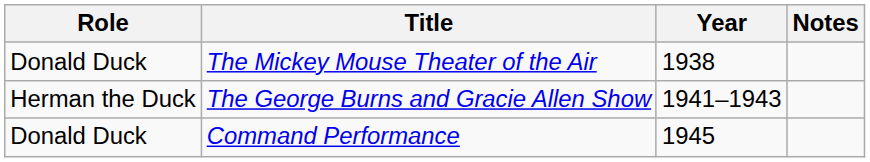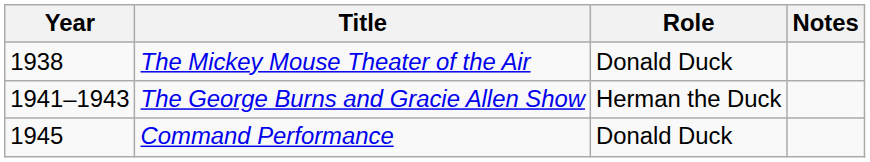 <table class="wikitable sortable">
 <tr>
+<th>Year</th>
+<th>Title</th>
 <th>Role</th>
-<th>Title</th>
-<th>Year</th>
 <th>Notes</th>
 </tr>
 <tr>
+<td rowspan="1">1938</td>
+<td><em><a href='#'>The Mickey Mouse Theater of the Air</a></em></td>
 <td>Donald Duck</td>
-<td><em><a href='#'>The Mickey Mouse Theater of the Air</a></em></td>
-<td rowspan="1">1938</td>
 <td></td>
 </tr>
 <tr>
+<td rowspan="1">1941–1943</td>
+<td><em><a href='#'>The George Burns and Gracie Allen Show</a></em></td>
 <td>Herman the Duck</td>
-<td><em><a href='#'>The George Burns and Gracie Allen Show</a></em></td>
-<td rowspan="1">1941–1943</td>
 <td></td>
 </tr>
 <tr>
+<td rowspan="1">1945</td>
+<td><em><a href='#'> Command Performance</a></em></td>
 <td>Donald Duck</td>
-<td><em><a href='#'> Command Performance</a></em></td>
-<td rowspan="1">1945</td>
 <td></td>
 </tr>
 </table>
